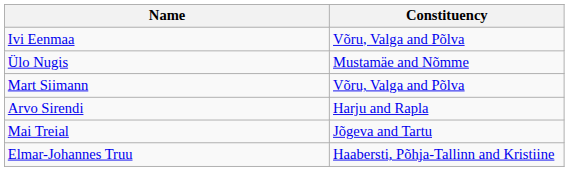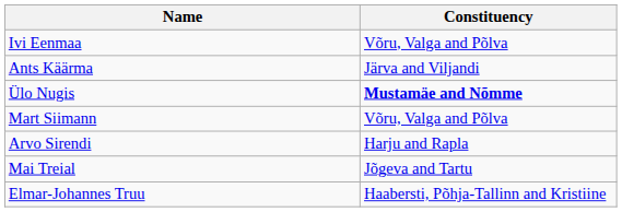 <table class="wikitable collapsible collapsed">
 <tr>
 <th width=350>Name</th>
 <th width=250>Constituency</th>
 </tr>
 <tr>
 <td><a href='#'>Ivi Eenmaa</a></td>
 <td><a href='#'>Võru, Valga and Põlva</a></td>
 </tr>
 <tr>
+<td><a href='#'>Ants Käärma</a></td>
+<td><a href='#'>Järva and Viljandi</a></td>
+</tr>
+<tr>
 <td><a href='#'>Ülo Nugis</a></td>
-<td><a href='#'>Mustamäe and Nõmme</a></td>
+<td><strong><a href='#'>Mustamäe and Nõmme</a></strong></td>
 </tr>
 <tr>
 <td><a href='#'>Mart Siimann</a></td>
 <td><a href='#'>Võru, Valga and Põlva</a></td>
 </tr>
 <tr>
 <td><a href='#'>Arvo Sirendi</a></td>
 <td><a href='#'>Harju and Rapla</a></td>
 </tr>
 <tr>
 <td><a href='#'>Mai Treial</a></td>
 <td><a href='#'>Jõgeva and Tartu</a></td>
 </tr>
 <tr>
 <td><a href='#'>Elmar-Johannes Truu</a></td>
 <td><a href='#'>Haabersti, Põhja-Tallinn and Kristiine</a></td>
 </tr>
 </table>
